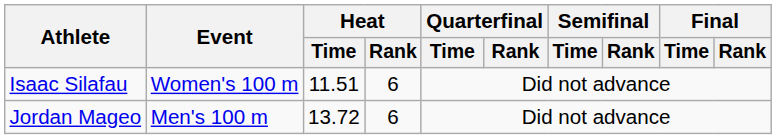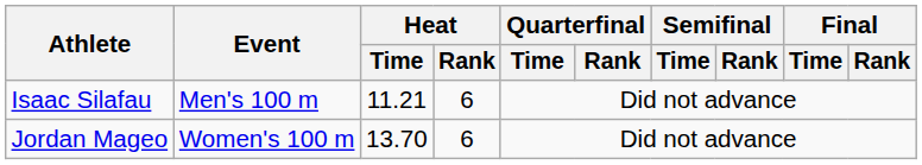 <table class=wikitable style="font-size:90%">
 <tr>
 <th rowspan="2">Athlete</th>
 <th rowspan="2">Event</th>
 <th colspan="2">Heat</th>
 <th colspan="2">Quarterfinal</th>
 <th colspan="2">Semifinal</th>
 <th colspan="2">Final</th>
 </tr>
 <tr style="font-size:95%">
 <th>Time</th>
 <th>Rank</th>
 <th>Time</th>
 <th>Rank</th>
 <th>Time</th>
 <th>Rank</th>
 <th>Time</th>
 <th>Rank</th>
 </tr>
 <tr align=center>
 <td align=left><a href='#'>Isaac Silafau</a></td>
-<td align=left><a href='#'>Women's 100 m</a></td>
-<td>11.51</td>
+<td align=left><a href='#'>Men's 100 m</a></td>
+<td>11.21</td>
 <td>6</td>
 <td colspan=6>Did not advance</td>
 </tr>
 <tr align=center>
 <td align=left><a href='#'>Jordan Mageo</a></td>
-<td align=left><a href='#'>Men's 100 m</a></td>
-<td>13.72</td>
+<td align=left><a href='#'>Women's 100 m</a></td>
+<td>13.70</td>
 <td>6</td>
 <td colspan=6>Did not advance</td>
 </tr>
 </table>
